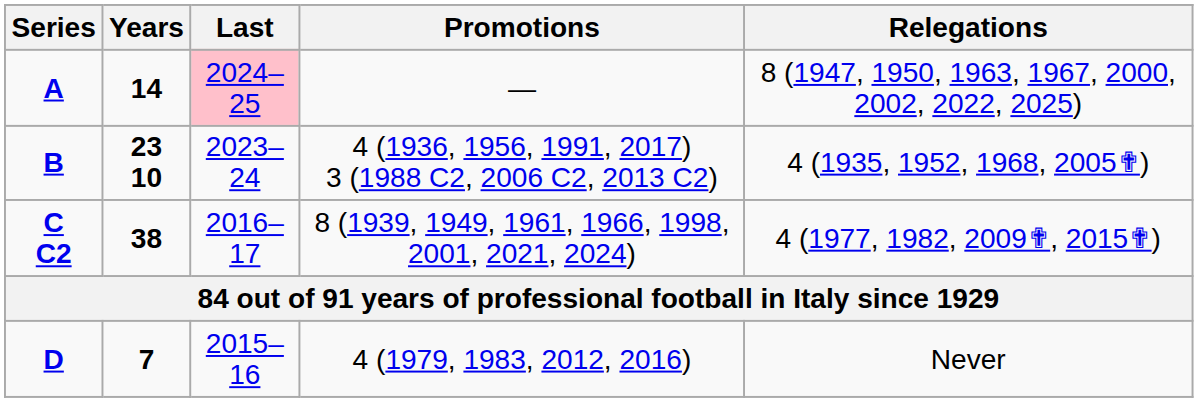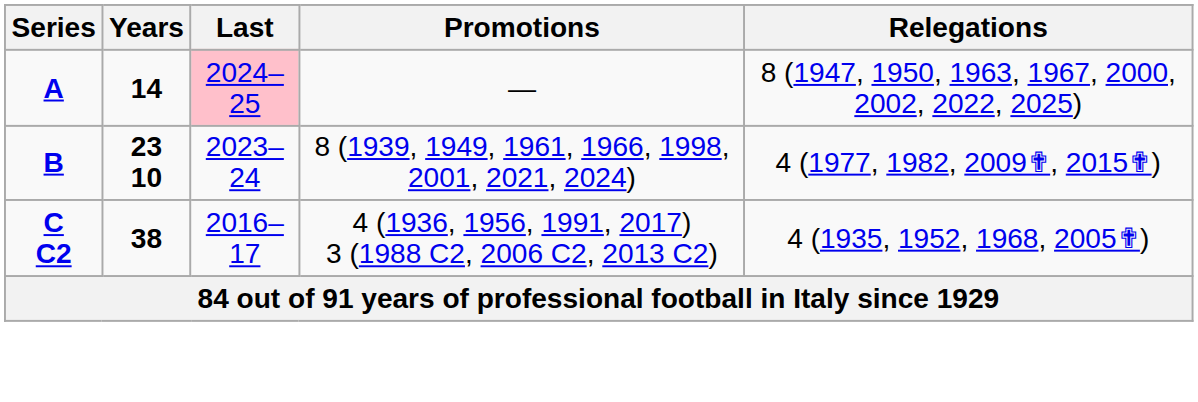 <table class="wikitable sortable" style="font-size:90%; text-align: center;">
 <tr>
 <th>Series</th>
 <th>Years</th>
 <th>Last</th>
 <th>Promotions</th>
 <th>Relegations</th>
 </tr>
 <tr>
 <td align=center><strong><a href='#'>A</a></strong></td>
 <td><strong>14</strong></td>
 <td style="background: pink;"><a href='#'>2024–25</a></td>
 <td>—</td>
 <td> 8 (<a href='#'>1947</a>, <a href='#'>1950</a>, <a href='#'>1963</a>, <a href='#'>1967</a>, <a href='#'>2000</a>, <a href='#'>2002</a>, <a href='#'>2022</a>, <a href='#'>2025</a>)</td>
 </tr>
 <tr>
 <td align=center><strong><a href='#'>B</a></strong></td>
 <td><strong>23<br>10</strong></td>
 <td><a href='#'>2023–24</a></td>
-<td> 4 (<a href='#'>1936</a>, <a href='#'>1956</a>, <a href='#'>1991</a>, <a href='#'>2017</a>)<br> 3 (<a href='#'>1988 C2</a>, <a href='#'>2006 C2</a>, <a href='#'>2013 C2</a>)</td>
-<td> 4 (<a href='#'>1935</a>, <a href='#'>1952</a>, <a href='#'>1968</a>, <a href='#'>2005✟</a>)</td>
+<td> 8 (<a href='#'>1939</a>, <a href='#'>1949</a>, <a href='#'>1961</a>, <a href='#'>1966</a>, <a href='#'>1998</a>, <a href='#'>2001</a>, <a href='#'>2021</a>, <a href='#'>2024</a>)</td>
+<td> 4 (<a href='#'>1977</a>, <a href='#'>1982</a>, <a href='#'>2009✟</a>, <a href='#'>2015✟</a>)</td>
 </tr>
 <tr>
 <td align=center><strong><a href='#'>C</a><br><a href='#'>C2</a></strong></td>
 <td><strong>38</strong></td>
 <td><a href='#'>2016–17</a></td>
-<td> 8 (<a href='#'>1939</a>, <a href='#'>1949</a>, <a href='#'>1961</a>, <a href='#'>1966</a>, <a href='#'>1998</a>, <a href='#'>2001</a>, <a href='#'>2021</a>, <a href='#'>2024</a>)</td>
-<td> 4 (<a href='#'>1977</a>, <a href='#'>1982</a>, <a href='#'>2009✟</a>, <a href='#'>2015✟</a>)</td>
+<td> 4 (<a href='#'>1936</a>, <a href='#'>1956</a>, <a href='#'>1991</a>, <a href='#'>2017</a>)<br> 3 (<a href='#'>1988 C2</a>, <a href='#'>2006 C2</a>, <a href='#'>2013 C2</a>)</td>
+<td> 4 (<a href='#'>1935</a>, <a href='#'>1952</a>, <a href='#'>1968</a>, <a href='#'>2005✟</a>)</td>
 </tr>
 <tr>
 <th colspan=5>84 out of 91 years of professional football in Italy since 1929</th>
 </tr>
-<tr>
-<td align=center><strong><a href='#'>D</a></strong></td>
-<td><strong>7</strong></td>
-<td><a href='#'>2015–16</a></td>
-<td> 4 (<a href='#'>1979</a>, <a href='#'>1983</a>, <a href='#'>2012</a>, <a href='#'>2016</a>)</td>
-<td>Never</td>
-</tr>
 </table>
